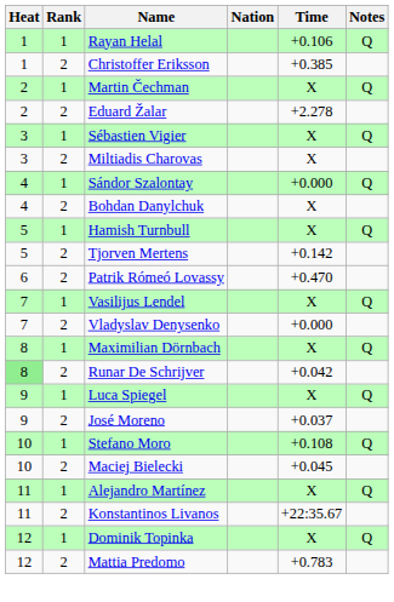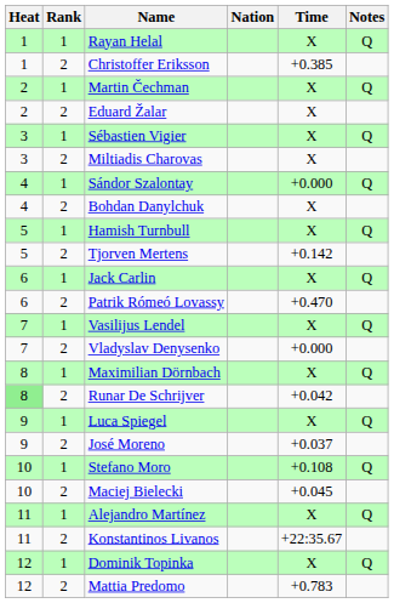 <table class="wikitable sortable" style="text-align:center">
 <tr>
 <th>Heat</th>
 <th>Rank</th>
 <th>Name</th>
 <th>Nation</th>
 <th>Time</th>
 <th>Notes</th>
 </tr>
 <tr bgcolor=bbffbb>
 <td>1</td>
 <td>1</td>
 <td align=left><a href='#'>Rayan Helal</a></td>
 <td align=left></td>
-<td>+0.106</td>
+<td>X</td>
 <td>Q</td>
 </tr>
 <tr>
 <td>1</td>
 <td>2</td>
 <td align=left><a href='#'>Christoffer Eriksson</a></td>
 <td align=left></td>
 <td>+0.385</td>
 <td></td>
 </tr>
 <tr bgcolor=bbffbb>
 <td>2</td>
 <td>1</td>
 <td align=left><a href='#'>Martin Čechman</a></td>
 <td align=left></td>
 <td>X</td>
 <td>Q</td>
 </tr>
 <tr>
 <td>2</td>
 <td>2</td>
 <td align=left><a href='#'>Eduard Žalar</a></td>
 <td align=left></td>
-<td>+2.278</td>
+<td>X</td>
 <td></td>
 </tr>
 <tr bgcolor=bbffbb>
 <td>3</td>
 <td>1</td>
 <td align=left><a href='#'>Sébastien Vigier</a></td>
 <td align=left></td>
 <td>X</td>
 <td>Q</td>
 </tr>
 <tr>
 <td>3</td>
 <td>2</td>
 <td align=left><a href='#'>Miltiadis Charovas</a></td>
 <td align=left></td>
 <td>X</td>
 <td></td>
 </tr>
 <tr bgcolor=bbffbb>
 <td>4</td>
 <td>1</td>
 <td align=left><a href='#'>Sándor Szalontay</a></td>
 <td align=left></td>
 <td>+0.000</td>
 <td>Q</td>
 </tr>
 <tr>
 <td>4</td>
 <td>2</td>
 <td align=left><a href='#'>Bohdan Danylchuk</a></td>
 <td align=left></td>
 <td>X</td>
 <td></td>
 </tr>
 <tr bgcolor=bbffbb>
 <td>5</td>
 <td>1</td>
 <td align=left><a href='#'>Hamish Turnbull</a></td>
 <td align=left></td>
 <td>X</td>
 <td>Q</td>
 </tr>
 <tr>
 <td>5</td>
 <td>2</td>
 <td align=left><a href='#'>Tjorven Mertens</a></td>
 <td align=left></td>
 <td>+0.142</td>
 <td></td>
+</tr>
+<tr bgcolor=bbffbb>
+<td>6</td>
+<td>1</td>
+<td align=left><a href='#'>Jack Carlin</a></td>
+<td align=left></td>
+<td>X</td>
+<td>Q</td>
 </tr>
 <tr>
 <td>6</td>
 <td>2</td>
 <td align=left><a href='#'>Patrik Rómeó Lovassy</a></td>
 <td align=left></td>
 <td>+0.470</td>
 <td></td>
 </tr>
 <tr bgcolor=bbffbb>
 <td>7</td>
 <td>1</td>
 <td align=left><a href='#'>Vasilijus Lendel</a></td>
 <td align=left></td>
 <td>X</td>
 <td>Q</td>
 </tr>
 <tr>
 <td>7</td>
 <td>2</td>
 <td align=left><a href='#'>Vladyslav Denysenko</a></td>
 <td align=left></td>
 <td>+0.000</td>
 <td></td>
 </tr>
 <tr bgcolor=bbffbb>
 <td>8</td>
 <td>1</td>
 <td align=left><a href='#'>Maximilian Dörnbach</a></td>
 <td align=left></td>
 <td>X</td>
 <td>Q</td>
 </tr>
 <tr>
 <td style="background: lightgreen;">8</td>
 <td>2</td>
 <td align=left><a href='#'>Runar De Schrijver</a></td>
 <td align=left></td>
 <td>+0.042</td>
 <td></td>
 </tr>
 <tr bgcolor=bbffbb>
 <td>9</td>
 <td>1</td>
 <td align=left><a href='#'>Luca Spiegel</a></td>
 <td align=left></td>
 <td>X</td>
 <td>Q</td>
 </tr>
 <tr>
 <td>9</td>
 <td>2</td>
 <td align=left><a href='#'>José Moreno</a></td>
 <td align=left></td>
 <td>+0.037</td>
 <td></td>
 </tr>
 <tr bgcolor=bbffbb>
 <td>10</td>
 <td>1</td>
 <td align=left><a href='#'>Stefano Moro</a></td>
 <td align=left></td>
 <td>+0.108</td>
 <td>Q</td>
 </tr>
 <tr>
 <td>10</td>
 <td>2</td>
 <td align=left><a href='#'>Maciej Bielecki</a></td>
 <td align=left></td>
 <td>+0.045</td>
 <td></td>
 </tr>
 <tr bgcolor=bbffbb>
 <td>11</td>
 <td>1</td>
 <td align=left><a href='#'>Alejandro Martínez</a></td>
 <td align=left></td>
 <td>X</td>
 <td>Q</td>
 </tr>
 <tr>
 <td>11</td>
 <td>2</td>
 <td align=left><a href='#'>Konstantinos Livanos</a></td>
 <td align=left></td>
 <td>+22:35.67</td>
 <td></td>
 </tr>
 <tr bgcolor=bbffbb>
 <td>12</td>
 <td>1</td>
 <td align=left><a href='#'>Dominik Topinka</a></td>
 <td align=left></td>
 <td>X</td>
 <td>Q</td>
 </tr>
 <tr>
 <td>12</td>
 <td>2</td>
 <td align=left><a href='#'>Mattia Predomo</a></td>
 <td align=left></td>
 <td>+0.783</td>
 <td></td>
 </tr>
 </table>
